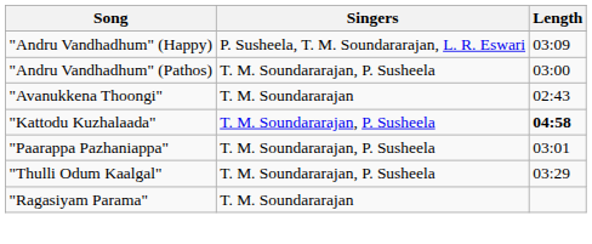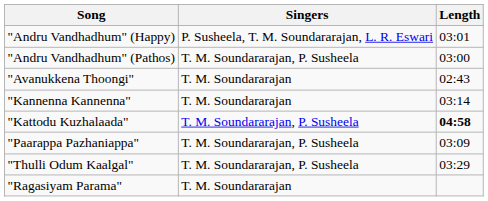 <table class="wikitable">
 <tr>
 <th>Song</th>
 <th>Singers</th>
 <th>Length</th>
 </tr>
 <tr>
 <td>"Andru Vandhadhum" (Happy)</td>
 <td>P. Susheela, T. M. Soundararajan, <a href='#'>L. R. Eswari</a></td>
-<td>03:09</td>
+<td>03:01</td>
 </tr>
 <tr>
 <td>"Andru Vandhadhum" (Pathos)</td>
 <td>T. M. Soundararajan, P. Susheela</td>
 <td>03:00</td>
 </tr>
 <tr>
 <td>"Avanukkena Thoongi"</td>
 <td>T. M. Soundararajan</td>
 <td>02:43</td>
 </tr>
 <tr>
+<td>"Kannenna Kannenna"</td>
+<td>T. M. Soundararajan</td>
+<td>03:14</td>
+</tr>
+<tr>
 <td>"Kattodu Kuzhalaada"</td>
 <td><a href='#'>T. M. Soundararajan</a>, <a href='#'>P. Susheela</a></td>
 <td><strong>04:58</strong></td>
 </tr>
 <tr>
 <td>"Paarappa Pazhaniappa"</td>
 <td>T. M. Soundararajan, P. Susheela</td>
-<td>03:01</td>
+<td>03:09</td>
 </tr>
 <tr>
 <td>"Thulli Odum Kaalgal"</td>
 <td>T. M. Soundararajan, P. Susheela</td>
 <td>03:29</td>
 </tr>
 <tr>
 <td>"Ragasiyam Parama"</td>
 <td>T. M. Soundararajan</td>
 <td></td>
 </tr>
 </table>
